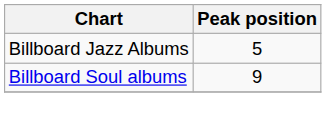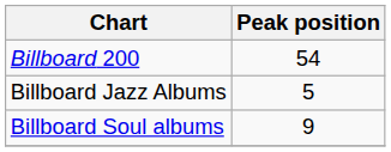 <table class="wikitable">
 <tr>
 <th>Chart</th>
 <th>Peak position</th>
+</tr>
+<tr>
+<td><a href='#'><em>Billboard</em> 200</a></td>
+<td align="center">54</td>
 </tr>
 <tr>
 <td>Billboard Jazz Albums</td>
 <td align="center">5</td>
 </tr>
 <tr>
 <td><a href='#'>Billboard Soul albums</a></td>
 <td align="center">9</td>
 </tr>
 <tr>
 </tr>
 </table>
